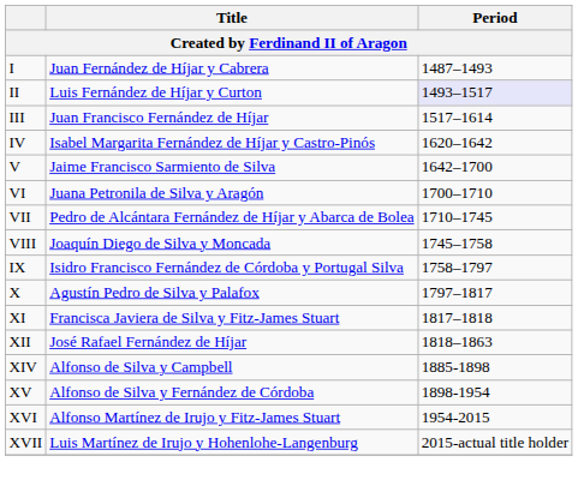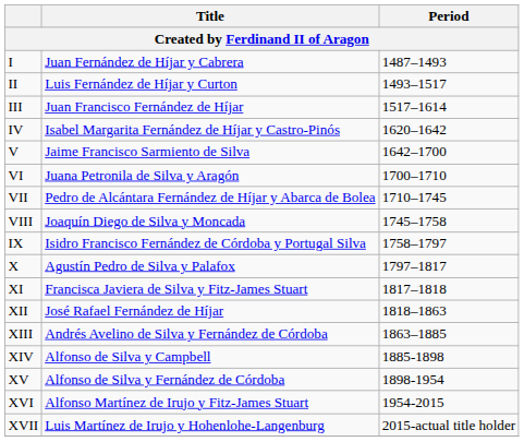 <table class="wikitable">
 <tr>
 <th></th>
 <th>Title</th>
 <th>Period</th>
 </tr>
 <tr bgcolor="#dddddd" |>
 <th colspan="3">Created by <a href='#'>Ferdinand II of Aragon</a></th>
 </tr>
 <tr>
 <td>I</td>
 <td><a href='#'>Juan Fernández de Híjar y Cabrera</a></td>
 <td>1487–1493</td>
 </tr>
 <tr>
 <td>II</td>
 <td><a href='#'>Luis Fernández de Híjar y Curton</a></td>
-<td style="background: lavender;">1493–1517</td>
+<td>1493–1517</td>
 </tr>
 <tr>
 <td>III</td>
 <td><a href='#'>Juan Francisco Fernández de Híjar</a></td>
 <td>1517–1614</td>
 </tr>
 <tr>
 <td>IV</td>
 <td><a href='#'>Isabel Margarita Fernández de Híjar y Castro-Pinós</a></td>
 <td>1620–1642</td>
 </tr>
 <tr>
 <td>V</td>
 <td><a href='#'>Jaime Francisco Sarmiento de Silva</a></td>
 <td>1642–1700</td>
 </tr>
 <tr>
 <td>VI</td>
 <td><a href='#'>Juana Petronila de Silva y Aragón</a></td>
 <td>1700–1710</td>
 </tr>
 <tr>
 <td>VII</td>
 <td><a href='#'>Pedro de Alcántara Fernández de Híjar y Abarca de Bolea</a></td>
 <td>1710–1745</td>
 </tr>
 <tr>
 <td>VIII</td>
 <td><a href='#'>Joaquín Diego de Silva y Moncada</a></td>
 <td>1745–1758</td>
 </tr>
 <tr>
 <td>IX</td>
 <td><a href='#'>Isidro Francisco Fernández de Córdoba y Portugal Silva</a></td>
 <td>1758–1797</td>
 </tr>
 <tr>
 <td>X</td>
 <td><a href='#'>Agustín Pedro de Silva y Palafox</a></td>
 <td>1797–1817</td>
 </tr>
 <tr>
 <td>XI</td>
 <td><a href='#'>Francisca Javiera de Silva y Fitz-James Stuart</a></td>
 <td>1817–1818</td>
 </tr>
 <tr>
 <td>XII</td>
 <td><a href='#'>José Rafael Fernández de Híjar</a></td>
 <td>1818–1863</td>
 </tr>
 <tr>
+<td>XIII</td>
+<td><a href='#'>Andrés Avelino de Silva y Fernández de Córdoba</a></td>
+<td>1863–1885</td>
+</tr>
+<tr>
 <td>XIV</td>
 <td><a href='#'>Alfonso de Silva y Campbell</a></td>
 <td>1885-1898</td>
 </tr>
 <tr>
 <td>XV</td>
 <td><a href='#'>Alfonso de Silva y Fernández de Córdoba</a></td>
 <td>1898-1954</td>
 </tr>
 <tr>
 <td>XVI</td>
 <td><a href='#'>Alfonso Martínez de Irujo y Fitz-James Stuart</a></td>
 <td>1954-2015</td>
 </tr>
 <tr>
 <td>XVII</td>
 <td><a href='#'>Luis Martínez de Irujo y Hohenlohe-Langenburg</a></td>
 <td>2015-actual title holder</td>
 </tr>
 <tr>
 </tr>
 </table>
